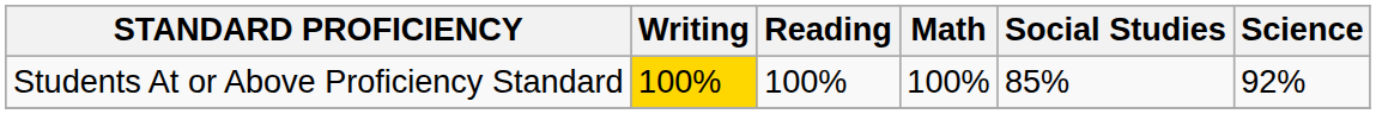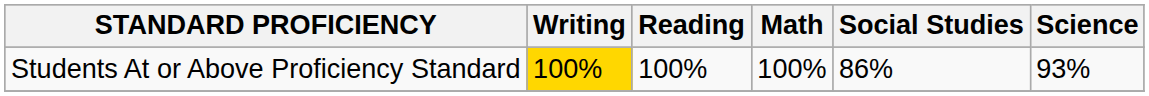 <table class="wikitable">
 <tr>
 <th>STANDARD PROFICIENCY</th>
 <th>Writing</th>
 <th>Reading</th>
 <th>Math</th>
 <th>Social Studies</th>
 <th>Science</th>
 </tr>
 <tr>
 <td>Students At or Above Proficiency Standard</td>
 <td style="background: gold;">100%</td>
 <td>100%</td>
 <td>100%</td>
-<td>85%</td>
-<td>92%</td>
+<td>86%</td>
+<td>93%</td>
 </tr>
 <tr>
 </tr>
 </table>
